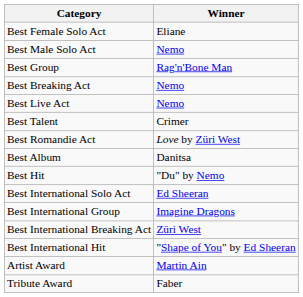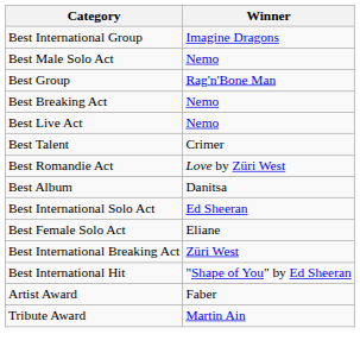 <table class="wikitable zebra">
 <tr>
 <th>Category</th>
 <th>Winner</th>
 </tr>
 <tr>
-<td>Best Female Solo Act</td>
-<td>Eliane</td>
+<td>Best International Group</td>
+<td><a href='#'>Imagine Dragons</a></td>
 </tr>
 <tr>
 <td>Best Male Solo Act</td>
 <td><a href='#'>Nemo</a></td>
 </tr>
 <tr>
 <td>Best Group</td>
 <td><a href='#'>Rag'n'Bone Man</a></td>
 </tr>
 <tr>
 <td>Best Breaking Act</td>
 <td><a href='#'>Nemo</a></td>
 </tr>
 <tr>
 <td>Best Live Act</td>
 <td><a href='#'>Nemo</a></td>
 </tr>
 <tr>
 <td>Best Talent</td>
 <td>Crimer</td>
 </tr>
 <tr>
 <td>Best Romandie Act</td>
 <td><em>Love</em> by <a href='#'>Züri West</a></td>
 </tr>
 <tr>
 <td>Best Album</td>
 <td>Danitsa</td>
 </tr>
 <tr>
-<td>Best Hit</td>
-<td>"Du" by <a href='#'>Nemo</a></td>
-</tr>
-<tr>
 <td>Best International Solo Act</td>
 <td><a href='#'>Ed Sheeran</a></td>
 </tr>
 <tr>
-<td>Best International Group</td>
-<td><a href='#'>Imagine Dragons</a></td>
+<td>Best Female Solo Act</td>
+<td>Eliane</td>
 </tr>
 <tr>
 <td>Best International Breaking Act</td>
 <td><a href='#'>Züri West</a></td>
 </tr>
 <tr>
 <td>Best International Hit</td>
 <td>"<a href='#'>Shape of You</a>" by <a href='#'>Ed Sheeran</a></td>
 </tr>
 <tr>
 <td>Artist Award</td>
-<td><a href='#'>Martin Ain</a></td>
+<td>Faber</td>
 </tr>
 <tr>
 <td>Tribute Award</td>
-<td>Faber</td>
+<td><a href='#'>Martin Ain</a></td>
 </tr>
 </table>
